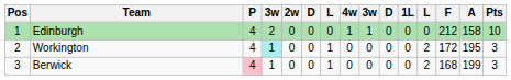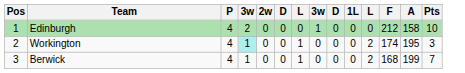 <table class="wikitable" style="font-size: 100%">
 <tr>
 <th width=20>Pos</th>
 <th width=300>Team</th>
 <th width=20>P</th>
 <th width=20>3w</th>
 <th width=20>2w</th>
 <th width=20>D</th>
 <th width=20>L</th>
-<th width=20>4w</th>
 <th width=20>3w</th>
 <th width=20>D</th>
 <th width=20>1L</th>
 <th width=20>L</th>
 <th width=20>F</th>
 <th width=20>A</th>
 <th width=20>Pts</th>
 </tr>
 <tr align=center style="background:#ACE1AF">
 <td>1</td>
 <td align="left">Edinburgh</td>
 <td>4</td>
 <td>2</td>
 <td>0</td>
 <td>0</td>
 <td>0</td>
-<td>1</td>
 <td>1</td>
 <td>0</td>
 <td>0</td>
 <td>0</td>
 <td>212</td>
 <td>158</td>
 <td>10</td>
 </tr>
 <tr align=center>
 <td>2</td>
 <td align="left">Workington</td>
 <td>4</td>
 <td style="background: paleturquoise;">1</td>
 <td>0</td>
 <td>0</td>
 <td>1</td>
 <td>0</td>
 <td>0</td>
 <td>0</td>
-<td>0</td>
 <td>2</td>
-<td>172</td>
+<td>174</td>
 <td>195</td>
 <td>3</td>
 </tr>
 <tr align=center>
 <td>3</td>
 <td align="left">Berwick</td>
-<td style="background: pink;">4</td>
+<td>4</td>
 <td>1</td>
 <td>0</td>
 <td>0</td>
 <td>1</td>
 <td>0</td>
 <td>0</td>
 <td>0</td>
-<td>0</td>
 <td>2</td>
 <td>168</td>
 <td>199</td>
-<td>3</td>
+<td>7</td>
 </tr>
 </table>
